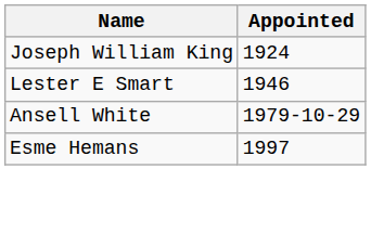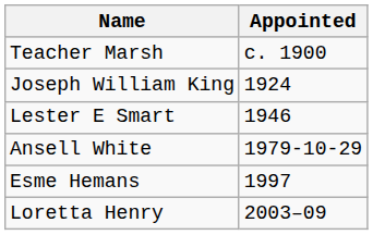 <table class="wikitable">
 <tr>
 <th>Name</th>
 <th>Appointed</th>
+</tr>
+<tr>
+<td>Teacher Marsh</td>
+<td>c. 1900</td>
 </tr>
 <tr>
 <td>Joseph William King</td>
 <td>1924</td>
 </tr>
 <tr>
 <td>Lester E Smart</td>
 <td>1946</td>
 </tr>
 <tr>
 <td>Ansell White</td>
 <td>1979-10-29</td>
 </tr>
 <tr>
 <td>Esme Hemans</td>
 <td>1997</td>
 </tr>
+<tr>
+<td>Loretta Henry</td>
+<td>2003–09</td>
+</tr>
 </table>
